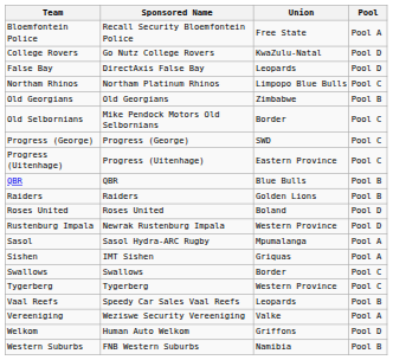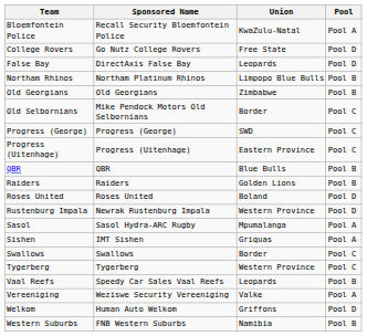 <table class="wikitable"  style="text-align:left; line-height:130%; font-size:90%; width:60%;">
 <tr>
 <th style="width:25%;">Team</th>
 <th style="width:40%;">Sponsored Name</th>
 <th style="width:25%;">Union</th>
 <th style="width:10%;">Pool</th>
 </tr>
 <tr>
 <td>Bloemfontein Police</td>
 <td>Recall Security Bloemfontein Police</td>
-<td>Free State</td>
+<td>KwaZulu-Natal</td>
 <td>Pool A</td>
 </tr>
 <tr>
 <td>College Rovers</td>
 <td>Go Nutz College Rovers</td>
-<td>KwaZulu-Natal</td>
+<td>Free State</td>
 <td>Pool D</td>
 </tr>
 <tr>
 <td>False Bay</td>
 <td>DirectAxis False Bay</td>
 <td>Leopards</td>
 <td>Pool D</td>
 </tr>
 <tr>
 <td>Northam Rhinos</td>
 <td>Northam Platinum Rhinos</td>
 <td>Limpopo Blue Bulls</td>
-<td>Pool C</td>
+<td>Pool B</td>
 </tr>
 <tr>
 <td>Old Georgians</td>
 <td>Old Georgians</td>
 <td>Zimbabwe</td>
 <td>Pool B</td>
 </tr>
 <tr>
 <td>Old Selbornians</td>
 <td>Mike Pendock Motors Old Selbornians</td>
 <td>Border</td>
 <td>Pool C</td>
 </tr>
 <tr>
 <td>Progress (George)</td>
 <td>Progress (George)</td>
 <td>SWD</td>
 <td>Pool C</td>
 </tr>
 <tr>
 <td>Progress (Uitenhage)</td>
 <td>Progress (Uitenhage)</td>
 <td>Eastern Province</td>
 <td>Pool C</td>
 </tr>
 <tr>
 <td><a href='#'>QBR</a></td>
 <td>QBR</td>
 <td>Blue Bulls</td>
 <td>Pool B</td>
 </tr>
 <tr>
 <td>Raiders</td>
 <td>Raiders</td>
 <td>Golden Lions</td>
 <td>Pool B</td>
 </tr>
 <tr>
 <td>Roses United</td>
 <td>Roses United</td>
 <td>Boland</td>
 <td>Pool D</td>
 </tr>
 <tr>
 <td>Rustenburg Impala</td>
 <td>Newrak Rustenburg Impala</td>
 <td>Western Province</td>
 <td>Pool D</td>
 </tr>
 <tr>
 <td>Sasol</td>
 <td>Sasol Hydra-ARC Rugby</td>
 <td>Mpumalanga</td>
 <td>Pool A</td>
 </tr>
 <tr>
 <td>Sishen</td>
 <td>IMT Sishen</td>
 <td>Griquas</td>
 <td>Pool A</td>
 </tr>
 <tr>
 <td>Swallows</td>
 <td>Swallows</td>
 <td>Border</td>
 <td>Pool C</td>
 </tr>
 <tr>
 <td>Tygerberg</td>
 <td>Tygerberg</td>
 <td>Western Province</td>
 <td>Pool C</td>
 </tr>
 <tr>
 <td>Vaal Reefs</td>
 <td>Speedy Car Sales Vaal Reefs</td>
 <td>Leopards</td>
 <td>Pool B</td>
 </tr>
 <tr>
 <td>Vereeniging</td>
 <td>Weziswe Security Vereeniging</td>
 <td>Valke</td>
 <td>Pool A</td>
 </tr>
 <tr>
 <td>Welkom</td>
 <td>Human Auto Welkom</td>
 <td>Griffons</td>
 <td>Pool D</td>
 </tr>
 <tr>
 <td>Western Suburbs</td>
 <td>FNB Western Suburbs</td>
 <td>Namibia</td>
 <td>Pool B</td>
 </tr>
 </table>
